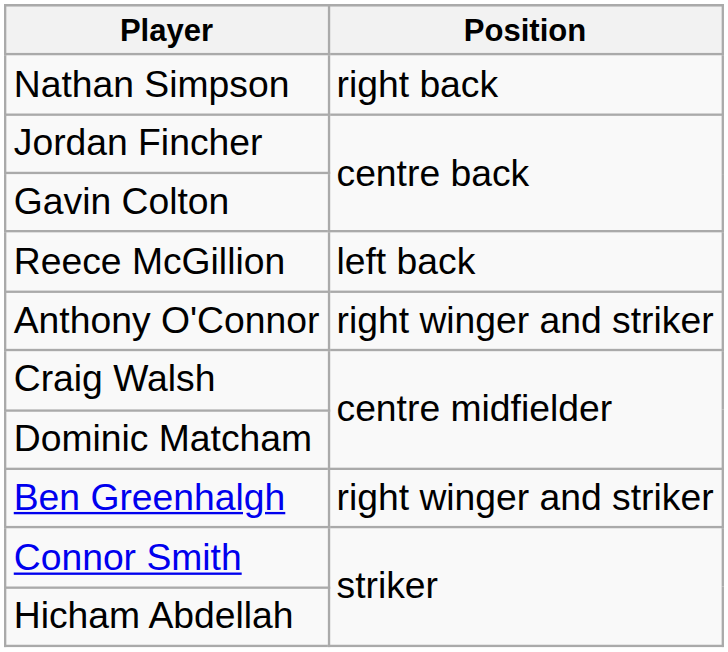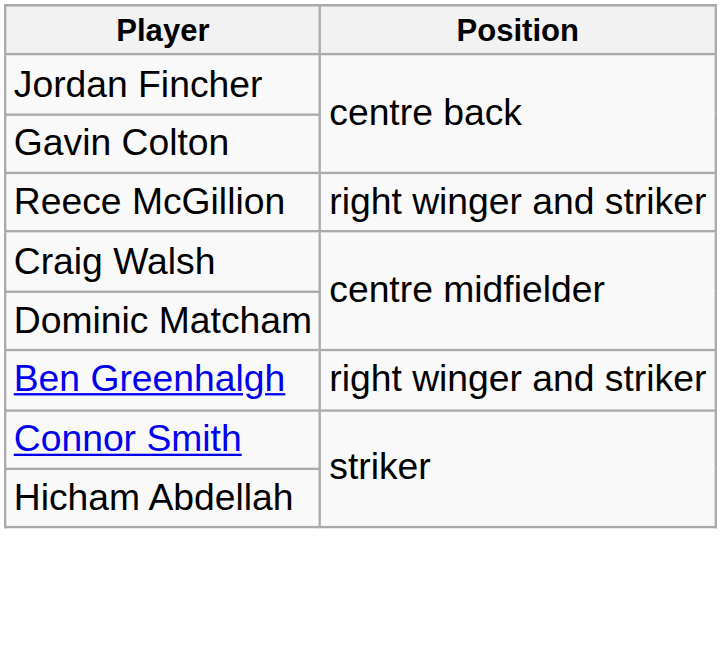 <table class="wikitable">
 <tr>
 </tr>
 <tr style="font-size:10pt;font-weight:bold">
 <th>Player</th>
 <th>Position</th>
-</tr>
-<tr>
-<td>Nathan Simpson</td>
-<td>right back</td>
 </tr>
 <tr>
 <td>Jordan Fincher</td>
 <td rowspan=2>centre back</td>
 </tr>
 <tr>
 <td>Gavin Colton</td>
 </tr>
 <tr>
 <td>Reece McGillion</td>
-<td>left back</td>
-</tr>
-<tr>
-<td>Anthony O'Connor</td>
 <td>right winger and striker</td>
 </tr>
 <tr>
 <td>Craig Walsh</td>
 <td rowspan=2>centre midfielder</td>
 </tr>
 <tr>
 <td>Dominic Matcham</td>
 </tr>
 <tr>
 <td><a href='#'>Ben Greenhalgh</a></td>
 <td>right winger and striker</td>
 </tr>
 <tr>
 <td><a href='#'>Connor Smith</a></td>
 <td rowspan=2>striker</td>
 </tr>
 <tr>
 <td>Hicham Abdellah</td>
 </tr>
 </table>
